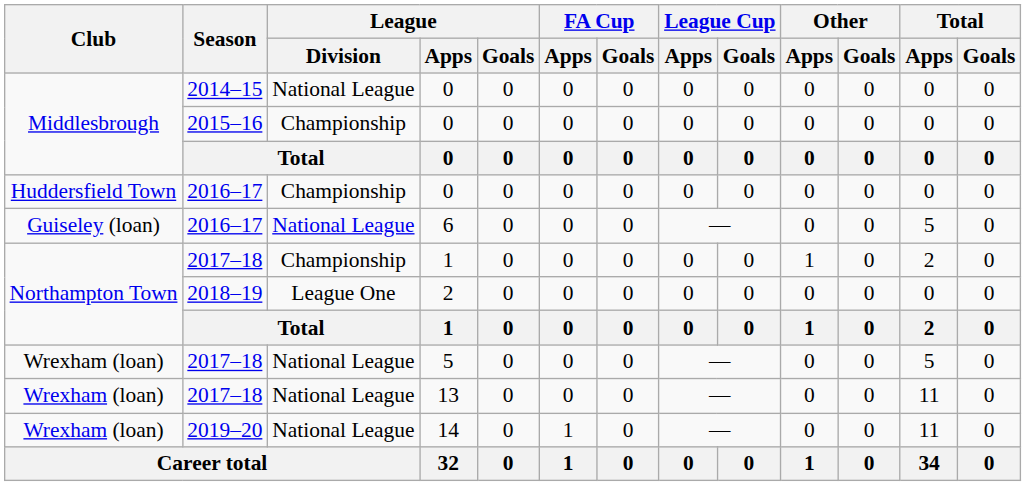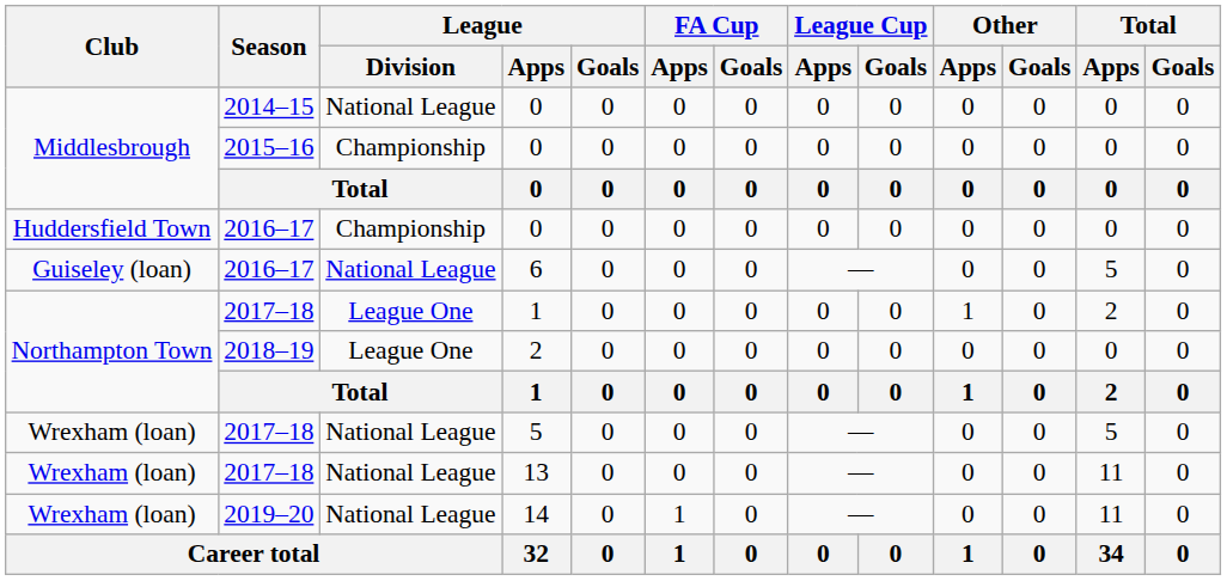 <table class="wikitable" style="text-align:center">
 <tr>
 <th rowspan="2">Club</th>
 <th rowspan="2">Season</th>
 <th colspan="3">League</th>
 <th colspan="2"><a href='#'>FA Cup</a></th>
 <th colspan="2"><a href='#'>League Cup</a></th>
 <th colspan="2">Other</th>
 <th colspan="2">Total</th>
 </tr>
 <tr>
 <th>Division</th>
 <th>Apps</th>
 <th>Goals</th>
 <th>Apps</th>
 <th>Goals</th>
 <th>Apps</th>
 <th>Goals</th>
 <th>Apps</th>
 <th>Goals</th>
 <th>Apps</th>
 <th>Goals</th>
 </tr>
 <tr>
 <td rowspan="3"><a href='#'>Middlesbrough</a></td>
 <td><a href='#'>2014–15</a></td>
 <td>National League</td>
 <td>0</td>
 <td>0</td>
 <td>0</td>
 <td>0</td>
 <td>0</td>
 <td>0</td>
 <td>0</td>
 <td>0</td>
 <td>0</td>
 <td>0</td>
 </tr>
 <tr>
 <td><a href='#'>2015–16</a></td>
 <td>Championship</td>
 <td>0</td>
 <td>0</td>
 <td>0</td>
 <td>0</td>
 <td>0</td>
 <td>0</td>
 <td>0</td>
 <td>0</td>
 <td>0</td>
 <td>0</td>
 </tr>
 <tr>
 <th colspan="2">Total</th>
 <th>0</th>
 <th>0</th>
 <th>0</th>
 <th>0</th>
 <th>0</th>
 <th>0</th>
 <th>0</th>
 <th>0</th>
 <th>0</th>
 <th>0</th>
 </tr>
 <tr>
 <td><a href='#'>Huddersfield Town</a></td>
 <td><a href='#'>2016–17</a></td>
 <td>Championship</td>
 <td>0</td>
 <td>0</td>
 <td>0</td>
 <td>0</td>
 <td>0</td>
 <td>0</td>
 <td>0</td>
 <td>0</td>
 <td>0</td>
 <td>0</td>
 </tr>
 <tr>
 <td><a href='#'>Guiseley</a> (loan)</td>
 <td><a href='#'>2016–17</a></td>
 <td><a href='#'>National League</a></td>
 <td>6</td>
 <td>0</td>
 <td>0</td>
 <td>0</td>
 <td colspan="2">—</td>
 <td>0</td>
 <td>0</td>
 <td>5</td>
 <td>0</td>
 </tr>
 <tr>
 <td rowspan="3"><a href='#'>Northampton Town</a></td>
 <td><a href='#'>2017–18</a></td>
-<td>Championship</td>
+<td><a href='#'>League One</a></td>
 <td>1</td>
 <td>0</td>
 <td>0</td>
 <td>0</td>
 <td>0</td>
 <td>0</td>
 <td>1</td>
 <td>0</td>
 <td>2</td>
 <td>0</td>
 </tr>
 <tr>
 <td><a href='#'>2018–19</a></td>
 <td>League One</td>
 <td>2</td>
 <td>0</td>
 <td>0</td>
 <td>0</td>
 <td>0</td>
 <td>0</td>
 <td>0</td>
 <td>0</td>
 <td>0</td>
 <td>0</td>
 </tr>
 <tr>
 <th colspan="2">Total</th>
 <th>1</th>
 <th>0</th>
 <th>0</th>
 <th>0</th>
 <th>0</th>
 <th>0</th>
 <th>1</th>
 <th>0</th>
 <th>2</th>
 <th>0</th>
 </tr>
 <tr>
 <td>Wrexham (loan)</td>
 <td><a href='#'>2017–18</a></td>
 <td>National League</td>
 <td>5</td>
 <td>0</td>
 <td>0</td>
 <td>0</td>
 <td colspan="2">—</td>
 <td>0</td>
 <td>0</td>
 <td>5</td>
 <td>0</td>
 </tr>
 <tr>
 <td><a href='#'>Wrexham</a> (loan)</td>
 <td><a href='#'>2017–18</a></td>
 <td>National League</td>
 <td>13</td>
 <td>0</td>
 <td>0</td>
 <td>0</td>
 <td colspan="2">—</td>
 <td>0</td>
 <td>0</td>
 <td>11</td>
 <td>0</td>
 </tr>
 <tr>
 <td><a href='#'>Wrexham</a> (loan)</td>
 <td><a href='#'>2019–20</a></td>
 <td>National League</td>
 <td>14</td>
 <td>0</td>
 <td>1</td>
 <td>0</td>
 <td colspan="2">—</td>
 <td>0</td>
 <td>0</td>
 <td>11</td>
 <td>0</td>
 </tr>
 <tr>
 <th colspan="3">Career total</th>
 <th>32</th>
 <th>0</th>
 <th>1</th>
 <th>0</th>
 <th>0</th>
 <th>0</th>
 <th>1</th>
 <th>0</th>
 <th>34</th>
 <th>0</th>
 </tr>
 </table>
